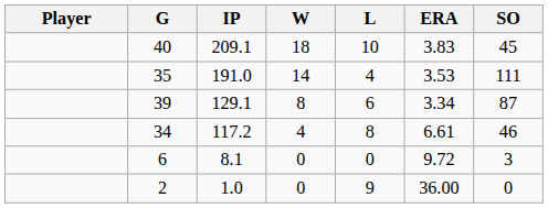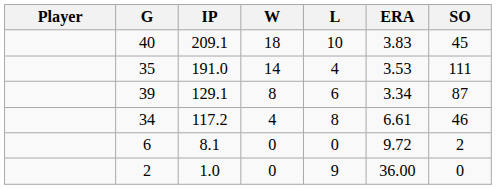 <table class="wikitable sortable">
 <tr>
 <th bgcolor="#DDDDFF" width="16%">Player</th>
 <th bgcolor="#DDDDFF" width="9%">G</th>
 <th bgcolor="#DDDDFF" width="9%">IP</th>
 <th bgcolor="#DDDDFF" width="9%">W</th>
 <th bgcolor="#DDDDFF" width="9%">L</th>
 <th bgcolor="#DDDDFF" width="9%">ERA</th>
 <th bgcolor="#DDDDFF" width="9%">SO</th>
 </tr>
 <tr align="center">
 <td></td>
 <td>40</td>
 <td>209.1</td>
 <td>18</td>
 <td>10</td>
 <td>3.83</td>
 <td>45</td>
 </tr>
 <tr align="center">
 <td></td>
 <td>35</td>
 <td>191.0</td>
 <td>14</td>
 <td>4</td>
 <td>3.53</td>
 <td>111</td>
 </tr>
 <tr align="center">
 <td></td>
 <td>39</td>
 <td>129.1</td>
 <td>8</td>
 <td>6</td>
 <td>3.34</td>
 <td>87</td>
 </tr>
 <tr align="center">
 <td></td>
 <td>34</td>
 <td>117.2</td>
 <td>4</td>
 <td>8</td>
 <td>6.61</td>
 <td>46</td>
 </tr>
 <tr align="center">
 <td></td>
 <td>6</td>
 <td>8.1</td>
 <td>0</td>
 <td>0</td>
 <td>9.72</td>
-<td>3</td>
+<td>2</td>
 </tr>
 <tr align="center">
 <td></td>
 <td>2</td>
 <td>1.0</td>
 <td>0</td>
 <td>9</td>
 <td>36.00</td>
 <td>0</td>
 </tr>
 </table>
